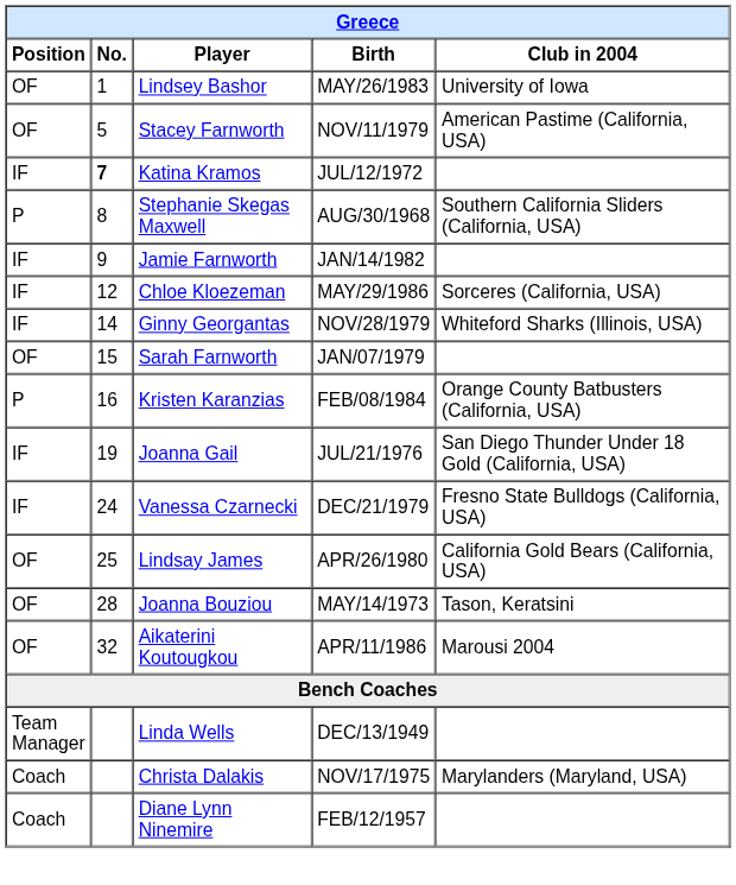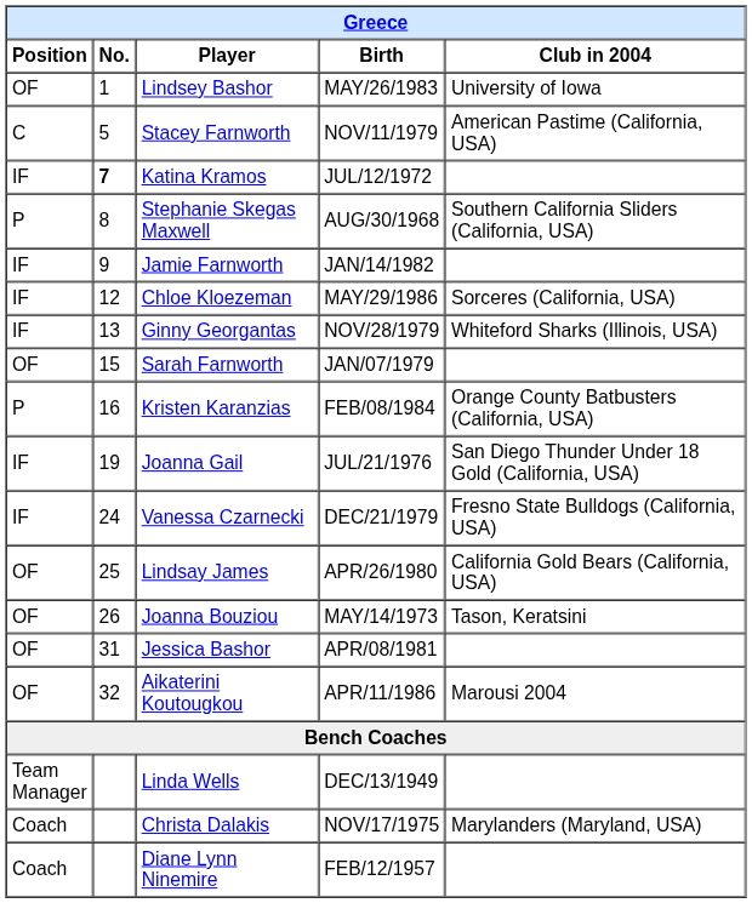 <table border=1 cellpadding=4 cellspacing=0>
 <tr>
 <th colspan=5 bgcolor=#d0e7ff><a href='#'>Greece</a></th>
 </tr>
 <tr>
 <th>Position</th>
 <th>No.</th>
 <th>Player</th>
 <th>Birth</th>
 <th>Club in 2004</th>
 </tr>
 <tr>
 <td>OF</td>
 <td>1</td>
 <td><a href='#'>Lindsey Bashor</a></td>
 <td>MAY/26/1983</td>
 <td>University of Iowa</td>
 </tr>
 <tr>
-<td>OF</td>
+<td>C</td>
 <td>5</td>
 <td><a href='#'>Stacey Farnworth</a></td>
 <td>NOV/11/1979</td>
 <td>American Pastime (California, USA)</td>
 </tr>
 <tr>
 <td>IF</td>
 <td><strong>7</strong></td>
 <td><a href='#'>Katina Kramos</a></td>
 <td>JUL/12/1972</td>
 <td></td>
 </tr>
 <tr>
 <td>P</td>
 <td>8</td>
 <td><a href='#'>Stephanie Skegas Maxwell</a></td>
 <td>AUG/30/1968</td>
 <td>Southern California Sliders (California, USA)</td>
 </tr>
 <tr>
 <td>IF</td>
 <td>9</td>
 <td><a href='#'>Jamie Farnworth</a></td>
 <td>JAN/14/1982</td>
 <td></td>
 </tr>
 <tr>
 <td>IF</td>
 <td>12</td>
 <td><a href='#'>Chloe Kloezeman</a></td>
 <td>MAY/29/1986</td>
 <td>Sorceres (California, USA)</td>
 </tr>
 <tr>
 <td>IF</td>
-<td>14</td>
+<td>13</td>
 <td><a href='#'>Ginny Georgantas</a></td>
 <td>NOV/28/1979</td>
 <td>Whiteford Sharks (Illinois, USA)</td>
 </tr>
 <tr>
 <td>OF</td>
 <td>15</td>
 <td><a href='#'>Sarah Farnworth</a></td>
 <td>JAN/07/1979</td>
 <td></td>
 </tr>
 <tr>
 <td>P</td>
 <td>16</td>
 <td><a href='#'>Kristen Karanzias</a></td>
 <td>FEB/08/1984</td>
 <td>Orange County Batbusters (California, USA)</td>
 </tr>
 <tr>
 <td>IF</td>
 <td>19</td>
 <td><a href='#'>Joanna Gail</a></td>
 <td>JUL/21/1976</td>
 <td>San Diego Thunder Under 18 Gold (California, USA)</td>
 </tr>
 <tr>
 <td>IF</td>
 <td>24</td>
 <td><a href='#'>Vanessa Czarnecki</a></td>
 <td>DEC/21/1979</td>
 <td>Fresno State Bulldogs (California, USA)</td>
 </tr>
 <tr>
 <td>OF</td>
 <td>25</td>
 <td><a href='#'>Lindsay James</a></td>
 <td>APR/26/1980</td>
 <td>California Gold Bears (California, USA)</td>
 </tr>
 <tr>
 <td>OF</td>
-<td>28</td>
+<td>26</td>
 <td><a href='#'>Joanna Bouziou</a></td>
 <td>MAY/14/1973</td>
 <td>Tason, Keratsini</td>
+</tr>
+<tr>
+<td>OF</td>
+<td>31</td>
+<td><a href='#'>Jessica Bashor</a></td>
+<td>APR/08/1981</td>
+<td></td>
 </tr>
 <tr>
 <td>OF</td>
 <td>32</td>
 <td><a href='#'>Aikaterini Koutougkou</a></td>
 <td>APR/11/1986</td>
 <td>Marousi 2004</td>
 </tr>
 <tr>
 <th colspan=5 bgcolor=#efefef><strong>Bench Coaches</strong></th>
 </tr>
 <tr>
 <td>Team<br> Manager</td>
 <td></td>
 <td><a href='#'>Linda Wells</a></td>
 <td>DEC/13/1949</td>
 <td></td>
 </tr>
 <tr>
 <td>Coach</td>
 <td></td>
 <td><a href='#'>Christa Dalakis</a></td>
 <td>NOV/17/1975</td>
 <td>Marylanders (Maryland, USA)</td>
 </tr>
 <tr>
 <td>Coach</td>
 <td></td>
 <td><a href='#'>Diane Lynn Ninemire</a></td>
 <td>FEB/12/1957</td>
 <td></td>
 </tr>
 </table>
